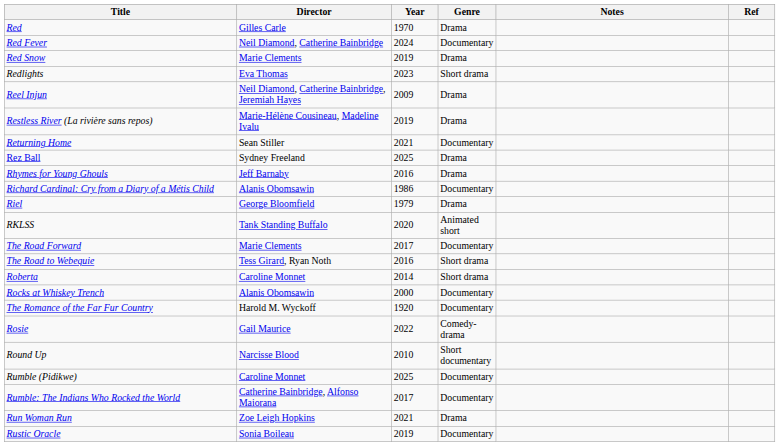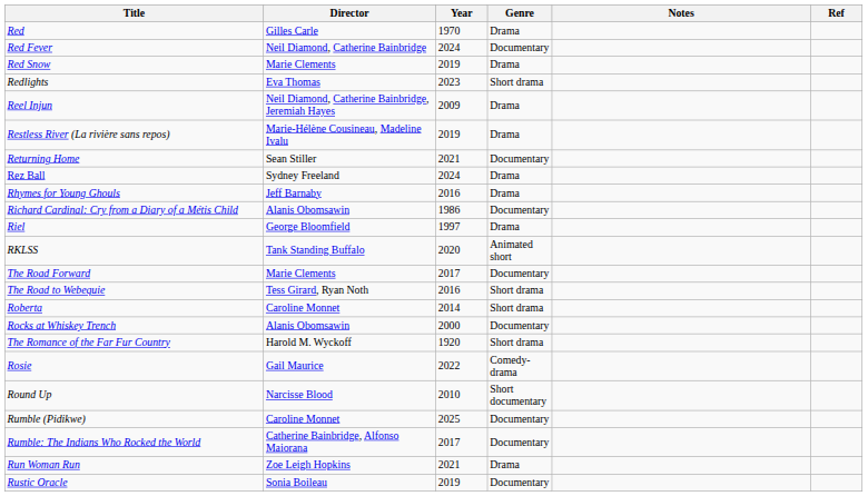 <table class="wikitable sortable" style="width:100%;">
 <tr style="background:#bebebe;">
 <th style="width:30%;">Title</th>
 <th style="width:20%;">Director</th>
 <th style="width:6%;">Year</th>
 <th style="width:6%;">Genre</th>
 <th style="width:30%;">Notes</th>
 <th style="width:6%;">Ref</th>
 </tr>
 <tr>
 <td><em><a href='#'>Red</a></em></td>
 <td><a href='#'>Gilles Carle</a></td>
 <td>1970</td>
 <td>Drama</td>
 <td></td>
 <td></td>
 </tr>
 <tr>
 <td><em><a href='#'>Red Fever</a></em></td>
 <td><a href='#'>Neil Diamond</a>, <a href='#'>Catherine Bainbridge</a></td>
 <td>2024</td>
 <td>Documentary</td>
 <td></td>
 <td></td>
 </tr>
 <tr>
 <td><em><a href='#'>Red Snow</a></em></td>
 <td><a href='#'>Marie Clements</a></td>
 <td>2019</td>
 <td>Drama</td>
 <td></td>
 <td></td>
 </tr>
 <tr>
 <td><em>Redlights</em></td>
 <td><a href='#'>Eva Thomas</a></td>
 <td>2023</td>
 <td>Short drama</td>
 <td></td>
 <td></td>
 </tr>
 <tr>
 <td><em><a href='#'>Reel Injun</a></em></td>
 <td><a href='#'>Neil Diamond</a>, <a href='#'>Catherine Bainbridge</a>, <a href='#'>Jeremiah Hayes</a></td>
 <td>2009</td>
 <td>Drama</td>
 <td></td>
 <td></td>
 </tr>
 <tr>
 <td><em><a href='#'>Restless River</a> (La rivière sans repos)</em></td>
 <td><a href='#'>Marie-Hélène Cousineau</a>, <a href='#'>Madeline Ivalu</a></td>
 <td>2019</td>
 <td>Drama</td>
 <td></td>
 <td></td>
 </tr>
 <tr>
 <td><em><a href='#'>Returning Home</a></em></td>
 <td>Sean Stiller</td>
 <td>2021</td>
 <td>Documentary</td>
 <td></td>
 <td></td>
 </tr>
 <tr>
 <td><a href='#'>Rez Ball</a></td>
 <td>Sydney Freeland</td>
-<td>2025</td>
+<td>2024</td>
 <td>Drama</td>
 <td></td>
 <td></td>
 </tr>
 <tr>
 <td><em><a href='#'>Rhymes for Young Ghouls</a></em></td>
 <td><a href='#'>Jeff Barnaby</a></td>
 <td>2016</td>
 <td>Drama</td>
 <td></td>
 <td></td>
 </tr>
 <tr>
 <td><em><a href='#'>Richard Cardinal: Cry from a Diary of a Métis Child</a></em></td>
 <td><a href='#'>Alanis Obomsawin</a></td>
 <td>1986</td>
 <td>Documentary</td>
 <td></td>
 <td></td>
 </tr>
 <tr>
 <td><em><a href='#'>Riel</a></em></td>
 <td><a href='#'>George Bloomfield</a></td>
-<td>1979</td>
+<td>1997</td>
 <td>Drama</td>
 <td></td>
 <td></td>
 </tr>
 <tr>
 <td><em>RKLSS</em></td>
 <td><a href='#'>Tank Standing Buffalo</a></td>
 <td>2020</td>
 <td>Animated short</td>
 <td></td>
 <td></td>
 </tr>
 <tr>
 <td><em><a href='#'>The Road Forward</a></em></td>
 <td><a href='#'>Marie Clements</a></td>
 <td>2017</td>
 <td>Documentary</td>
 <td></td>
 <td></td>
 </tr>
 <tr>
 <td><em><a href='#'>The Road to Webequie</a></em></td>
 <td><a href='#'>Tess Girard</a>, Ryan Noth</td>
 <td>2016</td>
 <td>Short drama</td>
 <td></td>
 <td></td>
 </tr>
 <tr>
 <td><em><a href='#'>Roberta</a></em></td>
 <td><a href='#'>Caroline Monnet</a></td>
 <td>2014</td>
 <td>Short drama</td>
 <td></td>
 <td></td>
 </tr>
 <tr>
 <td><em><a href='#'>Rocks at Whiskey Trench</a></em></td>
 <td><a href='#'>Alanis Obomsawin</a></td>
 <td>2000</td>
 <td>Documentary</td>
 <td></td>
 <td></td>
 </tr>
 <tr>
 <td><em><a href='#'>The Romance of the Far Fur Country</a></em></td>
 <td>Harold M. Wyckoff</td>
 <td>1920</td>
-<td>Documentary</td>
+<td>Short drama</td>
 <td></td>
 <td></td>
 </tr>
 <tr>
 <td><em><a href='#'>Rosie</a></em></td>
 <td><a href='#'>Gail Maurice</a></td>
 <td>2022</td>
 <td>Comedy-drama</td>
 <td></td>
 <td></td>
 </tr>
 <tr>
 <td><em>Round Up</em></td>
 <td><a href='#'>Narcisse Blood</a></td>
 <td>2010</td>
 <td>Short documentary</td>
 <td></td>
 <td></td>
 </tr>
 <tr>
 <td><em>Rumble (Pidikwe)</em></td>
 <td><a href='#'>Caroline Monnet</a></td>
 <td>2025</td>
 <td>Documentary</td>
 <td></td>
 <td></td>
 </tr>
 <tr>
 <td><em><a href='#'>Rumble: The Indians Who Rocked the World</a></em></td>
 <td><a href='#'>Catherine Bainbridge</a>, <a href='#'>Alfonso Maiorana</a></td>
 <td>2017</td>
 <td>Documentary</td>
 <td></td>
 <td></td>
 </tr>
 <tr>
 <td><em><a href='#'>Run Woman Run</a></em></td>
 <td><a href='#'>Zoe Leigh Hopkins</a></td>
 <td>2021</td>
 <td>Drama</td>
 <td></td>
 <td></td>
 </tr>
 <tr>
 <td><em><a href='#'>Rustic Oracle</a></em></td>
 <td><a href='#'>Sonia Boileau</a></td>
 <td>2019</td>
 <td>Documentary</td>
 <td></td>
 <td></td>
 </tr>
 </table>
